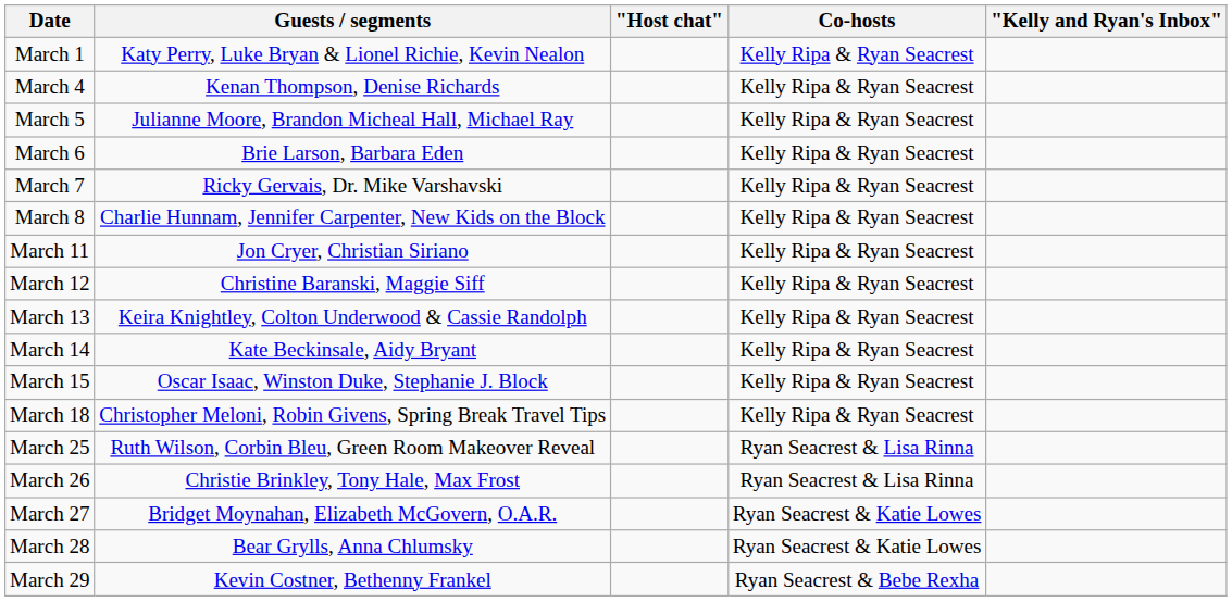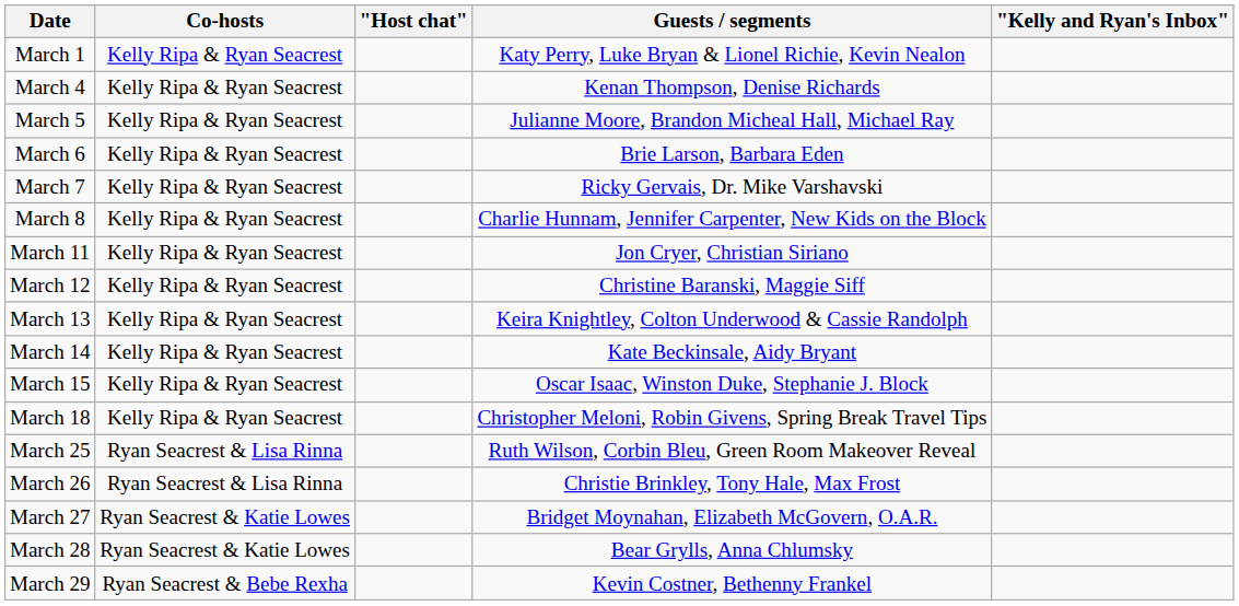 <table class="wikitable sortable" style="text-align:center;">
 <tr>
 <th>Date</th>
+<th>Co-hosts</th>
+<th>"Host chat"</th>
 <th>Guests / segments</th>
-<th>"Host chat"</th>
-<th>Co-hosts</th>
 <th>"Kelly and Ryan's Inbox"</th>
 </tr>
 <tr>
 <td>March 1</td>
+<td><a href='#'>Kelly Ripa</a> & <a href='#'>Ryan Seacrest</a></td>
+<td></td>
 <td><a href='#'>Katy Perry</a>, <a href='#'>Luke Bryan</a> & <a href='#'>Lionel Richie</a>, <a href='#'>Kevin Nealon</a></td>
-<td></td>
-<td><a href='#'>Kelly Ripa</a> & <a href='#'>Ryan Seacrest</a></td>
 <td></td>
 </tr>
 <tr>
 <td>March 4</td>
+<td>Kelly Ripa & Ryan Seacrest</td>
+<td></td>
 <td><a href='#'>Kenan Thompson</a>, <a href='#'>Denise Richards</a></td>
-<td></td>
-<td>Kelly Ripa & Ryan Seacrest</td>
 <td></td>
 </tr>
 <tr>
 <td>March 5</td>
+<td>Kelly Ripa & Ryan Seacrest</td>
+<td></td>
 <td><a href='#'>Julianne Moore</a>, <a href='#'>Brandon Micheal Hall</a>, <a href='#'>Michael Ray</a></td>
-<td></td>
-<td>Kelly Ripa & Ryan Seacrest</td>
 <td></td>
 </tr>
 <tr>
 <td>March 6</td>
+<td>Kelly Ripa & Ryan Seacrest</td>
+<td></td>
 <td><a href='#'>Brie Larson</a>, <a href='#'>Barbara Eden</a></td>
-<td></td>
-<td>Kelly Ripa & Ryan Seacrest</td>
 <td></td>
 </tr>
 <tr>
 <td>March 7</td>
+<td>Kelly Ripa & Ryan Seacrest</td>
+<td></td>
 <td><a href='#'>Ricky Gervais</a>, Dr. Mike Varshavski</td>
-<td></td>
-<td>Kelly Ripa & Ryan Seacrest</td>
 <td></td>
 </tr>
 <tr>
 <td>March 8</td>
+<td>Kelly Ripa & Ryan Seacrest</td>
+<td></td>
 <td><a href='#'>Charlie Hunnam</a>, <a href='#'>Jennifer Carpenter</a>, <a href='#'>New Kids on the Block</a></td>
-<td></td>
-<td>Kelly Ripa & Ryan Seacrest</td>
 <td></td>
 </tr>
 <tr>
 <td>March 11</td>
+<td>Kelly Ripa & Ryan Seacrest</td>
+<td></td>
 <td><a href='#'>Jon Cryer</a>, <a href='#'>Christian Siriano</a></td>
-<td></td>
-<td>Kelly Ripa & Ryan Seacrest</td>
 <td></td>
 </tr>
 <tr>
 <td>March 12</td>
+<td>Kelly Ripa & Ryan Seacrest</td>
+<td></td>
 <td><a href='#'>Christine Baranski</a>, <a href='#'>Maggie Siff</a></td>
-<td></td>
-<td>Kelly Ripa & Ryan Seacrest</td>
 <td></td>
 </tr>
 <tr>
 <td>March 13</td>
+<td>Kelly Ripa & Ryan Seacrest</td>
+<td></td>
 <td><a href='#'>Keira Knightley</a>, <a href='#'>Colton Underwood</a> & <a href='#'>Cassie Randolph</a></td>
-<td></td>
-<td>Kelly Ripa & Ryan Seacrest</td>
 <td></td>
 </tr>
 <tr>
 <td>March 14</td>
+<td>Kelly Ripa & Ryan Seacrest</td>
+<td></td>
 <td><a href='#'>Kate Beckinsale</a>, <a href='#'>Aidy Bryant</a></td>
-<td></td>
-<td>Kelly Ripa & Ryan Seacrest</td>
 <td></td>
 </tr>
 <tr>
 <td>March 15</td>
+<td>Kelly Ripa & Ryan Seacrest</td>
+<td></td>
 <td><a href='#'>Oscar Isaac</a>, <a href='#'>Winston Duke</a>, <a href='#'>Stephanie J. Block</a></td>
-<td></td>
-<td>Kelly Ripa & Ryan Seacrest</td>
 <td></td>
 </tr>
 <tr>
 <td>March 18</td>
+<td>Kelly Ripa & Ryan Seacrest</td>
+<td></td>
 <td><a href='#'>Christopher Meloni</a>, <a href='#'>Robin Givens</a>, Spring Break Travel Tips</td>
-<td></td>
-<td>Kelly Ripa & Ryan Seacrest</td>
 <td></td>
 </tr>
 <tr>
 <td>March 25</td>
+<td>Ryan Seacrest & <a href='#'>Lisa Rinna</a></td>
+<td></td>
 <td><a href='#'>Ruth Wilson</a>, <a href='#'>Corbin Bleu</a>, Green Room Makeover Reveal</td>
-<td></td>
-<td>Ryan Seacrest & <a href='#'>Lisa Rinna</a></td>
 <td></td>
 </tr>
 <tr>
 <td>March 26</td>
+<td>Ryan Seacrest & Lisa Rinna</td>
+<td></td>
 <td><a href='#'>Christie Brinkley</a>, <a href='#'>Tony Hale</a>, <a href='#'>Max Frost</a></td>
-<td></td>
-<td>Ryan Seacrest & Lisa Rinna</td>
 <td></td>
 </tr>
 <tr>
 <td>March 27</td>
+<td>Ryan Seacrest & <a href='#'>Katie Lowes</a></td>
+<td></td>
 <td><a href='#'>Bridget Moynahan</a>, <a href='#'>Elizabeth McGovern</a>, <a href='#'>O.A.R.</a></td>
-<td></td>
-<td>Ryan Seacrest & <a href='#'>Katie Lowes</a></td>
 <td></td>
 </tr>
 <tr>
 <td>March 28</td>
+<td>Ryan Seacrest & Katie Lowes</td>
+<td></td>
 <td><a href='#'>Bear Grylls</a>, <a href='#'>Anna Chlumsky</a></td>
-<td></td>
-<td>Ryan Seacrest & Katie Lowes</td>
 <td></td>
 </tr>
 <tr>
 <td>March 29</td>
+<td>Ryan Seacrest & <a href='#'>Bebe Rexha</a></td>
+<td></td>
 <td><a href='#'>Kevin Costner</a>, <a href='#'>Bethenny Frankel</a></td>
-<td></td>
-<td>Ryan Seacrest & <a href='#'>Bebe Rexha</a></td>
 <td></td>
 </tr>
 </table>
